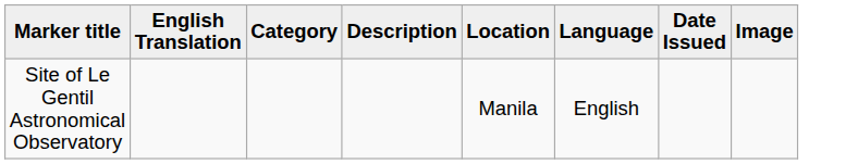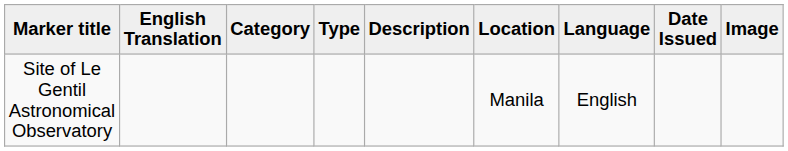 <table class="wikitable" style="width:90%; text-align:center;">
 <tr>
 <th style="width:20%; background:#efefef;">Marker title</th>
 <th style="width:20%; background:#efefef;">English Translation</th>
 <th style="width:10%; background:#efefef;">Category</th>
+<th style="width:10%; background:#efefef;">Type</th>
 <th style="width:20%; background:#efefef;">Description</th>
 <th style="width:20%; background:#efefef;">Location</th>
 <th style="width:10%; background:#efefef;">Language</th>
 <th style="width:10%; background:#efefef;">Date Issued</th>
 <th style="width:10%; background:#efefef;">Image</th>
 </tr>
 <tr>
 <td>Site of Le Gentil Astronomical Observatory</td>
 <td></td>
 <td></td>
 <td></td>
+<td></td>
 <td>Manila</td>
 <td>English</td>
 <td></td>
 <td></td>
 </tr>
 </table>
